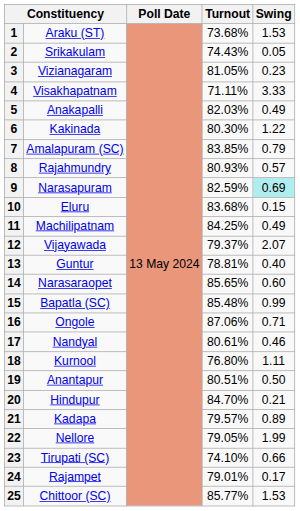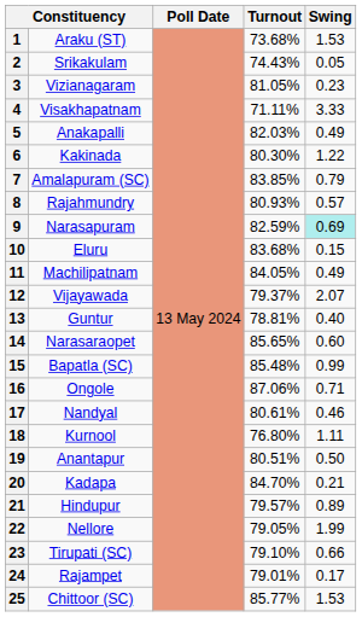 <table class="wikitable sortable" style="text-align:center;">
 <tr>
 <th colspan="2">Constituency</th>
 <th>Poll Date</th>
 <th>Turnout</th>
 <th>Swing</th>
 </tr>
 <tr>
 <th>1</th>
 <td><a href='#'>Araku (ST)</a></td>
 <td rowspan="25" bgcolor=#E9967A>13 May 2024</td>
 <td>73.68%</td>
 <td> 1.53</td>
 </tr>
 <tr>
 <th>2</th>
 <td><a href='#'>Srikakulam</a></td>
 <td>74.43%</td>
 <td> 0.05</td>
 </tr>
 <tr>
 <th>3</th>
 <td><a href='#'>Vizianagaram</a></td>
 <td>81.05%</td>
 <td> 0.23</td>
 </tr>
 <tr>
 <th>4</th>
 <td><a href='#'>Visakhapatnam</a></td>
 <td>71.11%</td>
 <td> 3.33</td>
 </tr>
 <tr>
 <th>5</th>
 <td><a href='#'>Anakapalli</a></td>
 <td>82.03%</td>
 <td> 0.49</td>
 </tr>
 <tr>
 <th>6</th>
 <td><a href='#'>Kakinada</a></td>
 <td>80.30%</td>
 <td> 1.22</td>
 </tr>
 <tr>
 <th>7</th>
 <td><a href='#'>Amalapuram (SC)</a></td>
 <td>83.85%</td>
 <td> 0.79</td>
 </tr>
 <tr>
 <th>8</th>
 <td><a href='#'>Rajahmundry</a></td>
 <td>80.93%</td>
 <td> 0.57</td>
 </tr>
 <tr>
 <th>9</th>
 <td><a href='#'>Narasapuram</a></td>
 <td>82.59%</td>
 <td style="background: paleturquoise;"> 0.69</td>
 </tr>
 <tr>
 <th>10</th>
 <td><a href='#'>Eluru</a></td>
 <td>83.68%</td>
 <td>  0.15</td>
 </tr>
 <tr>
 <th>11</th>
 <td><a href='#'>Machilipatnam</a></td>
-<td>84.25%</td>
+<td>84.05%</td>
 <td> 0.49</td>
 </tr>
 <tr>
 <th>12</th>
 <td><a href='#'>Vijayawada</a></td>
 <td>79.37%</td>
 <td> 2.07</td>
 </tr>
 <tr>
 <th>13</th>
 <td><a href='#'>Guntur</a></td>
 <td>78.81%</td>
 <td> 0.40</td>
 </tr>
 <tr>
 <th>14</th>
 <td><a href='#'>Narasaraopet</a></td>
 <td>85.65%</td>
 <td> 0.60</td>
 </tr>
 <tr>
 <th>15</th>
 <td><a href='#'>Bapatla (SC)</a></td>
 <td>85.48%</td>
 <td> 0.99</td>
 </tr>
 <tr>
 <th>16</th>
 <td><a href='#'>Ongole</a></td>
 <td>87.06%</td>
 <td> 0.71</td>
 </tr>
 <tr>
 <th>17</th>
 <td><a href='#'>Nandyal</a></td>
 <td>80.61%</td>
 <td> 0.46</td>
 </tr>
 <tr>
 <th>18</th>
 <td><a href='#'>Kurnool</a></td>
 <td>76.80%</td>
 <td> 1.11</td>
 </tr>
 <tr>
 <th>19</th>
 <td><a href='#'>Anantapur</a></td>
 <td>80.51%</td>
 <td> 0.50</td>
 </tr>
 <tr>
 <th>20</th>
-<td><a href='#'>Hindupur</a></td>
+<td><a href='#'>Kadapa</a></td>
 <td>84.70%</td>
 <td> 0.21</td>
 </tr>
 <tr>
 <th>21</th>
-<td><a href='#'>Kadapa</a></td>
+<td><a href='#'>Hindupur</a></td>
 <td>79.57%</td>
 <td> 0.89</td>
 </tr>
 <tr>
 <th>22</th>
 <td><a href='#'>Nellore</a></td>
 <td>79.05%</td>
 <td> 1.99</td>
 </tr>
 <tr>
 <th>23</th>
 <td><a href='#'>Tirupati (SC)</a></td>
-<td>74.10%</td>
+<td>79.10%</td>
 <td> 0.66</td>
 </tr>
 <tr>
 <th>24</th>
 <td><a href='#'>Rajampet</a></td>
 <td>79.01%</td>
 <td> 0.17</td>
 </tr>
 <tr>
 <th>25</th>
 <td><a href='#'>Chittoor (SC)</a></td>
 <td>85.77%</td>
 <td> 1.53</td>
 </tr>
 </table>
